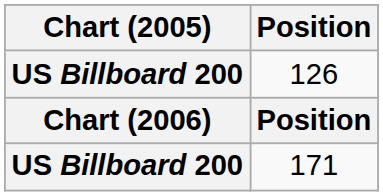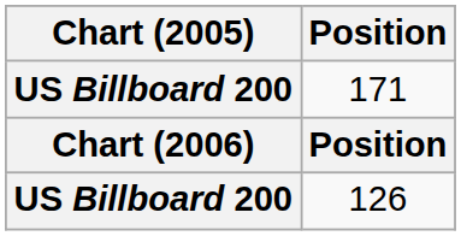 <table class="wikitable plainrowheaders" style="text-align:center">
 <tr>
 <th scope="col">Chart (2005)</th>
 <th scope="col">Position</th>
 </tr>
 <tr>
 <th scope="row">US <em>Billboard</em> 200</th>
-<td>126</td>
+<td>171</td>
 </tr>
 <tr>
 <th scope="col">Chart (2006)</th>
 <th scope="col">Position</th>
 </tr>
 <tr>
 <th scope="row">US <em>Billboard</em> 200</th>
-<td>171</td>
+<td>126</td>
 </tr>
 </table>
